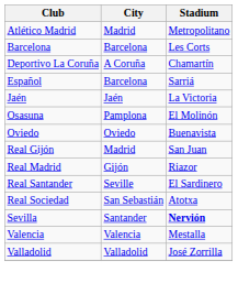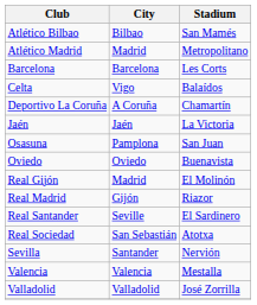 <table class="wikitable sortable">
 <tr>
 <th>Club</th>
 <th>City</th>
 <th>Stadium</th>
+</tr>
+<tr>
+<td><a href='#'>Atlético Bilbao</a></td>
+<td><a href='#'>Bilbao</a></td>
+<td><a href='#'>San Mamés</a></td>
 </tr>
 <tr>
 <td><a href='#'>Atlético Madrid</a></td>
 <td><a href='#'>Madrid</a></td>
 <td><a href='#'>Metropolitano</a></td>
 </tr>
 <tr>
 <td><a href='#'>Barcelona</a></td>
 <td><a href='#'>Barcelona</a></td>
 <td><a href='#'>Les Corts</a></td>
 </tr>
 <tr>
+<td><a href='#'>Celta</a></td>
+<td><a href='#'>Vigo</a></td>
+<td><a href='#'>Balaídos</a></td>
+</tr>
+<tr>
 <td><a href='#'>Deportivo La Coruña</a></td>
 <td><a href='#'>A Coruña</a></td>
 <td><a href='#'>Chamartín</a></td>
-</tr>
-<tr>
-<td><a href='#'>Español</a></td>
-<td><a href='#'>Barcelona</a></td>
-<td><a href='#'>Sarriá</a></td>
 </tr>
 <tr>
 <td><a href='#'>Jaén</a></td>
 <td><a href='#'>Jaén</a></td>
 <td><a href='#'>La Victoria</a></td>
 </tr>
 <tr>
 <td><a href='#'>Osasuna</a></td>
 <td><a href='#'>Pamplona</a></td>
-<td><a href='#'>El Molinón</a></td>
+<td><a href='#'>San Juan</a></td>
 </tr>
 <tr>
 <td><a href='#'>Oviedo</a></td>
 <td><a href='#'>Oviedo</a></td>
 <td><a href='#'>Buenavista</a></td>
 </tr>
 <tr>
 <td><a href='#'>Real Gijón</a></td>
 <td><a href='#'>Madrid</a></td>
-<td><a href='#'>San Juan</a></td>
+<td><a href='#'>El Molinón</a></td>
 </tr>
 <tr>
 <td><a href='#'>Real Madrid</a></td>
 <td><a href='#'>Gijón</a></td>
 <td><a href='#'>Riazor</a></td>
 </tr>
 <tr>
 <td><a href='#'>Real Santander</a></td>
 <td><a href='#'>Seville</a></td>
 <td><a href='#'>El Sardinero</a></td>
 </tr>
 <tr>
 <td><a href='#'>Real Sociedad</a></td>
 <td><a href='#'>San Sebastián</a></td>
 <td><a href='#'>Atotxa</a></td>
 </tr>
 <tr>
 <td><a href='#'>Sevilla</a></td>
 <td><a href='#'>Santander</a></td>
-<td><strong><a href='#'>Nervión</a></strong></td>
+<td><a href='#'>Nervión</a></td>
 </tr>
 <tr>
 <td><a href='#'>Valencia</a></td>
 <td><a href='#'>Valencia</a></td>
 <td><a href='#'>Mestalla</a></td>
 </tr>
 <tr>
 <td><a href='#'>Valladolid</a></td>
 <td><a href='#'>Valladolid</a></td>
 <td><a href='#'>José Zorrilla</a></td>
 </tr>
 <tr>
 </tr>
 </table>
